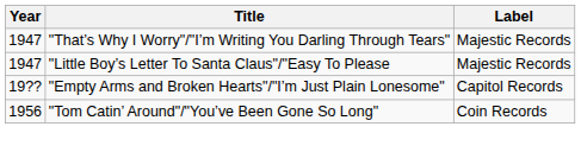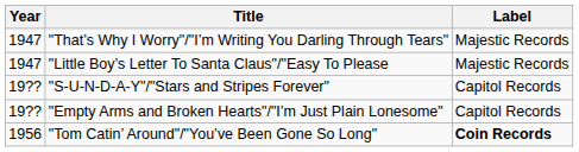 <table class="wikitable">
 <tr>
 <th>Year</th>
 <th>Title</th>
 <th>Label</th>
 </tr>
 <tr>
 <td>1947</td>
 <td>"That’s Why I Worry"/"I’m Writing You Darling Through Tears"</td>
 <td>Majestic Records</td>
 </tr>
 <tr>
 <td>1947</td>
 <td>"Little Boy’s Letter To Santa Claus"/"Easy To Please<em></td>
 <td>Majestic Records</td>
 </tr>
 <tr>
 <td>19??</td>
+<td>"S-U-N-D-A-Y"/"Stars and Stripes Forever"</td>
+<td>Capitol Records</td>
+</tr>
+<tr>
+<td>19??</td>
 <td>"Empty Arms and Broken Hearts"/"I’m Just Plain Lonesome"</td>
 <td>Capitol Records</td>
 </tr>
 <tr>
 <td>1956</td>
 <td>"Tom Catin’ Around"/"You’ve Been Gone So Long"</td>
-<td>Coin Records</td>
+<td><strong>Coin Records</strong></td>
 </tr>
 </table>
